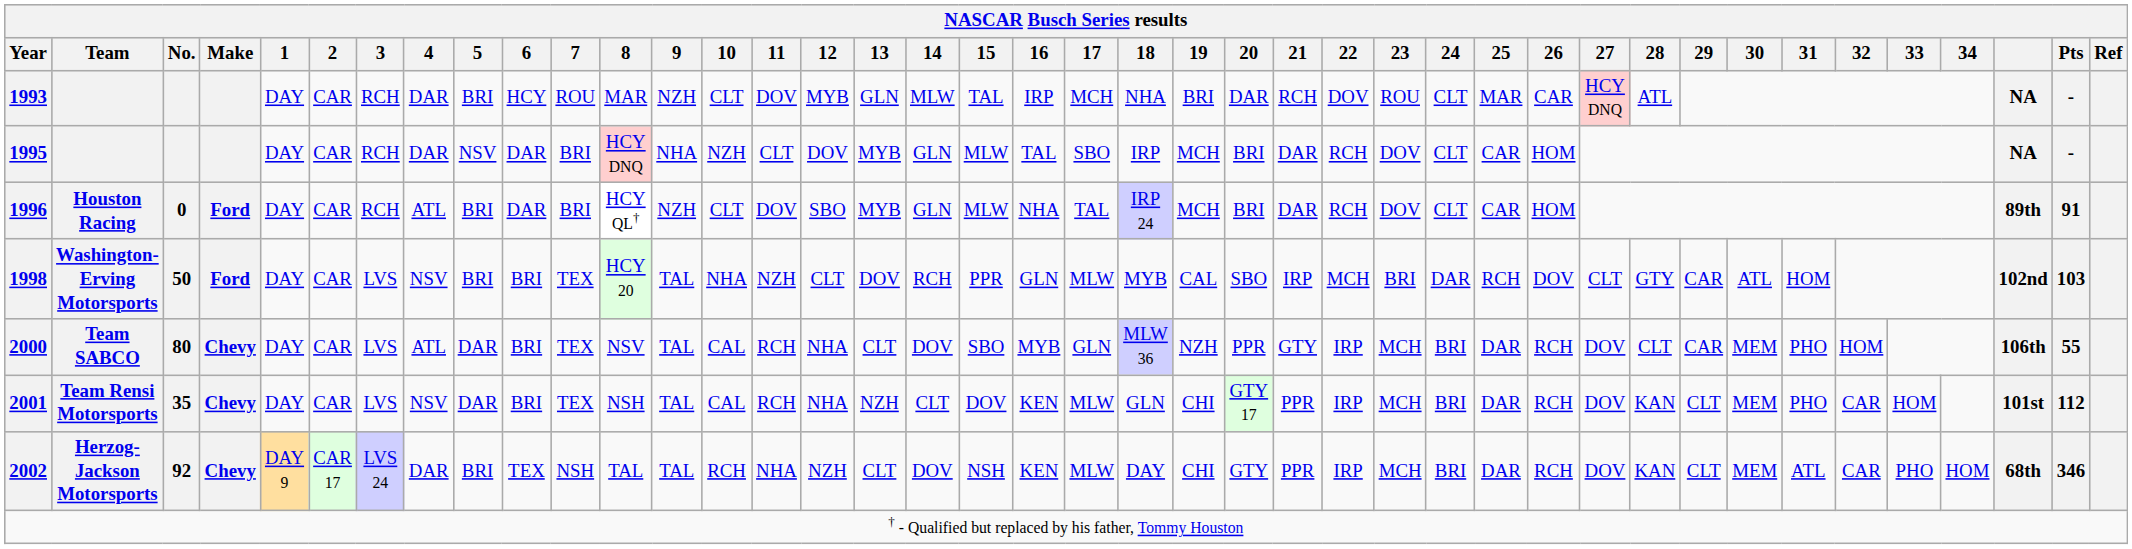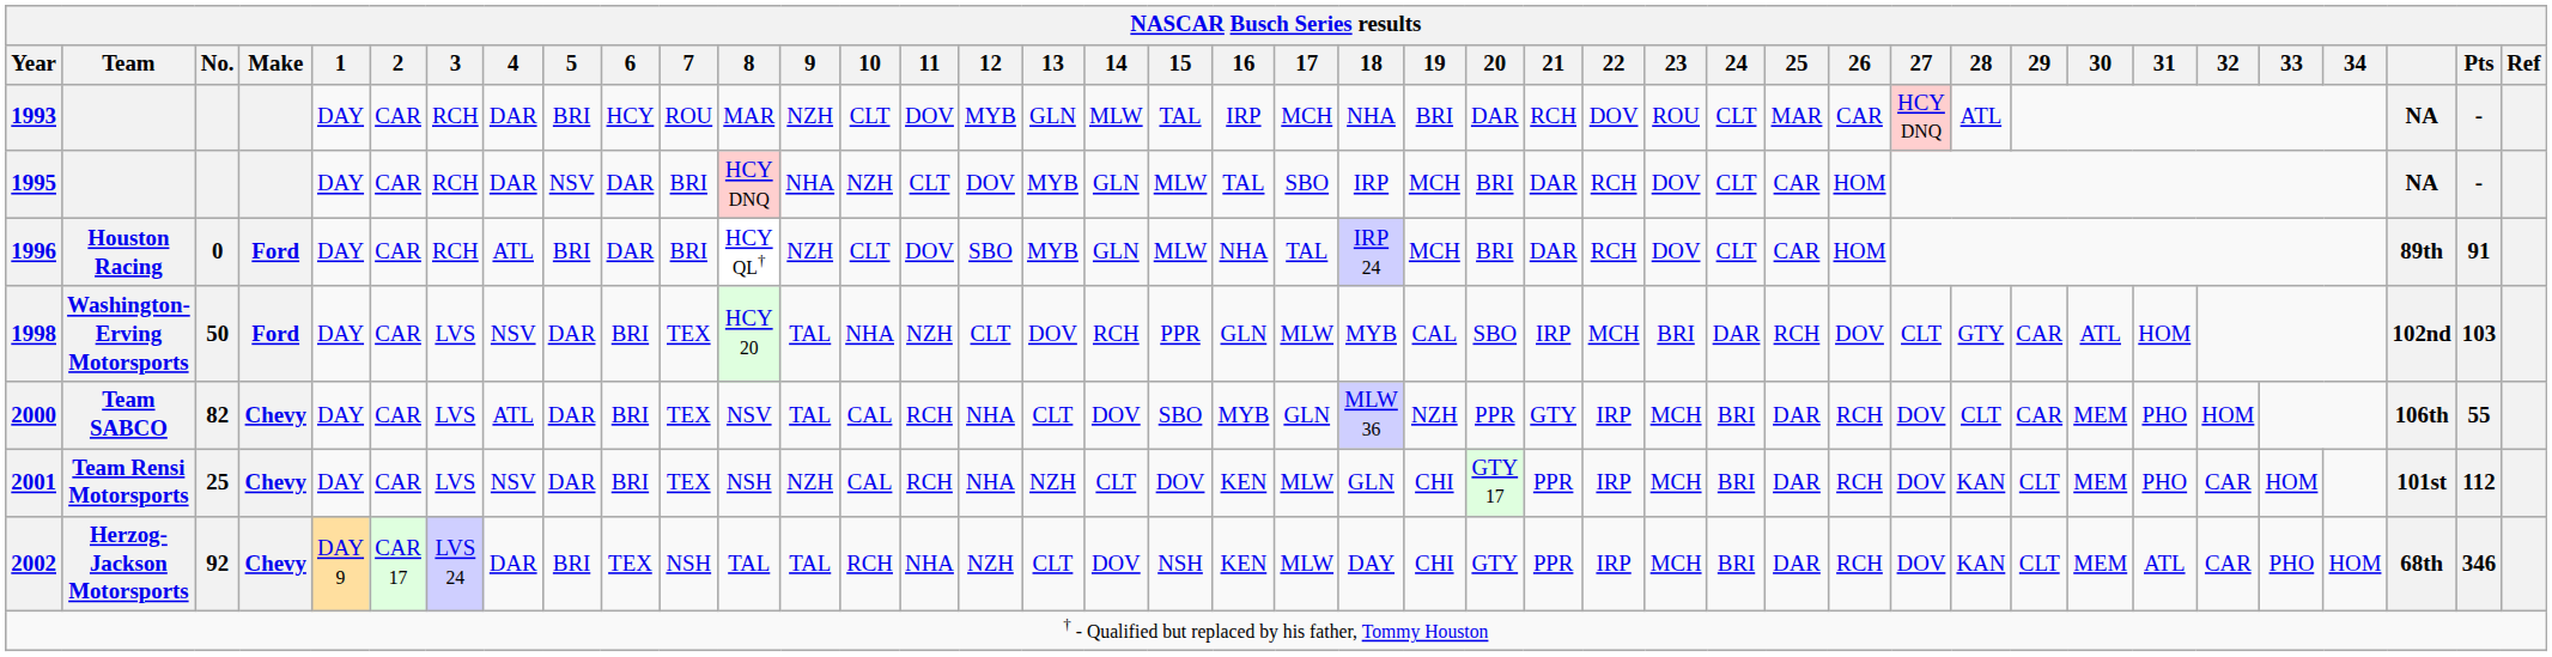 <table class="wikitable" style="text-align:center; font-size:75%">
 <tr>
 <th colspan=42><a href='#'>NASCAR</a> <a href='#'>Busch Series</a> results</th>
 </tr>
 <tr>
 <th>Year</th>
 <th>Team</th>
 <th>No.</th>
 <th>Make</th>
 <th>1</th>
 <th>2</th>
 <th>3</th>
 <th>4</th>
 <th>5</th>
 <th>6</th>
 <th>7</th>
 <th>8</th>
 <th>9</th>
 <th>10</th>
 <th>11</th>
 <th>12</th>
 <th>13</th>
 <th>14</th>
 <th>15</th>
 <th>16</th>
 <th>17</th>
 <th>18</th>
 <th>19</th>
 <th>20</th>
 <th>21</th>
 <th>22</th>
 <th>23</th>
 <th>24</th>
 <th>25</th>
 <th>26</th>
 <th>27</th>
 <th>28</th>
 <th>29</th>
 <th>30</th>
 <th>31</th>
 <th>32</th>
 <th>33</th>
 <th>34</th>
 <th></th>
 <th>Pts</th>
 <th>Ref</th>
 </tr>
 <tr>
 <th><a href='#'>1993</a></th>
 <th></th>
 <th></th>
 <th></th>
 <td><a href='#'>DAY</a></td>
 <td><a href='#'>CAR</a></td>
 <td><a href='#'>RCH</a></td>
 <td><a href='#'>DAR</a></td>
 <td><a href='#'>BRI</a></td>
 <td><a href='#'>HCY</a></td>
 <td><a href='#'>ROU</a></td>
 <td><a href='#'>MAR</a></td>
 <td><a href='#'>NZH</a></td>
 <td><a href='#'>CLT</a></td>
 <td><a href='#'>DOV</a></td>
 <td><a href='#'>MYB</a></td>
 <td><a href='#'>GLN</a></td>
 <td><a href='#'>MLW</a></td>
 <td><a href='#'>TAL</a></td>
 <td><a href='#'>IRP</a></td>
 <td><a href='#'>MCH</a></td>
 <td><a href='#'>NHA</a></td>
 <td><a href='#'>BRI</a></td>
 <td><a href='#'>DAR</a></td>
 <td><a href='#'>RCH</a></td>
 <td><a href='#'>DOV</a></td>
 <td><a href='#'>ROU</a></td>
 <td><a href='#'>CLT</a></td>
 <td><a href='#'>MAR</a></td>
 <td><a href='#'>CAR</a></td>
 <td style="background:#FFCFCF;"><a href='#'>HCY</a><br><small>DNQ</small></td>
 <td><a href='#'>ATL</a></td>
 <td colspan=6></td>
 <th>NA</th>
 <th>-</th>
 <th></th>
 </tr>
 <tr>
 <th><a href='#'>1995</a></th>
 <th></th>
 <th></th>
 <th></th>
 <td><a href='#'>DAY</a></td>
 <td><a href='#'>CAR</a></td>
 <td><a href='#'>RCH</a></td>
 <td><a href='#'>DAR</a></td>
 <td><a href='#'>NSV</a></td>
 <td><a href='#'>DAR</a></td>
 <td><a href='#'>BRI</a></td>
 <td style="background:#FFCFCF;"><a href='#'>HCY</a><br><small>DNQ</small></td>
 <td><a href='#'>NHA</a></td>
 <td><a href='#'>NZH</a></td>
 <td><a href='#'>CLT</a></td>
 <td><a href='#'>DOV</a></td>
 <td><a href='#'>MYB</a></td>
 <td><a href='#'>GLN</a></td>
 <td><a href='#'>MLW</a></td>
 <td><a href='#'>TAL</a></td>
 <td><a href='#'>SBO</a></td>
 <td><a href='#'>IRP</a></td>
 <td><a href='#'>MCH</a></td>
 <td><a href='#'>BRI</a></td>
 <td><a href='#'>DAR</a></td>
 <td><a href='#'>RCH</a></td>
 <td><a href='#'>DOV</a></td>
 <td><a href='#'>CLT</a></td>
 <td><a href='#'>CAR</a></td>
 <td><a href='#'>HOM</a></td>
 <td colspan=8></td>
 <th>NA</th>
 <th>-</th>
 <th></th>
 </tr>
 <tr>
 <th><a href='#'>1996</a></th>
 <th><a href='#'>Houston Racing</a></th>
 <th>0</th>
 <th><a href='#'>Ford</a></th>
 <td><a href='#'>DAY</a></td>
 <td><a href='#'>CAR</a></td>
 <td><a href='#'>RCH</a></td>
 <td><a href='#'>ATL</a></td>
 <td><a href='#'>BRI</a></td>
 <td><a href='#'>DAR</a></td>
 <td><a href='#'>BRI</a></td>
 <td style="background:#FFFFFF;"><a href='#'>HCY</a><br><small>QL<sup>†</sup></small></td>
 <td><a href='#'>NZH</a></td>
 <td><a href='#'>CLT</a></td>
 <td><a href='#'>DOV</a></td>
 <td><a href='#'>SBO</a></td>
 <td><a href='#'>MYB</a></td>
 <td><a href='#'>GLN</a></td>
 <td><a href='#'>MLW</a></td>
 <td><a href='#'>NHA</a></td>
 <td><a href='#'>TAL</a></td>
 <td style="background:#CFCFFF;"><a href='#'>IRP</a><br><small>24</small></td>
 <td><a href='#'>MCH</a></td>
 <td><a href='#'>BRI</a></td>
 <td><a href='#'>DAR</a></td>
 <td><a href='#'>RCH</a></td>
 <td><a href='#'>DOV</a></td>
 <td><a href='#'>CLT</a></td>
 <td><a href='#'>CAR</a></td>
 <td><a href='#'>HOM</a></td>
 <td colspan=8></td>
 <th>89th</th>
 <th>91</th>
 <th></th>
 </tr>
 <tr>
 <th><a href='#'>1998</a></th>
 <th><a href='#'>Washington-Erving Motorsports</a></th>
 <th>50</th>
 <th><a href='#'>Ford</a></th>
 <td><a href='#'>DAY</a></td>
 <td><a href='#'>CAR</a></td>
 <td><a href='#'>LVS</a></td>
 <td><a href='#'>NSV</a></td>
-<td><a href='#'>BRI</a></td>
+<td><a href='#'>DAR</a></td>
 <td><a href='#'>BRI</a></td>
 <td><a href='#'>TEX</a></td>
 <td style="background:#DFFFDF;"><a href='#'>HCY</a><br><small>20</small></td>
 <td><a href='#'>TAL</a></td>
 <td><a href='#'>NHA</a></td>
 <td><a href='#'>NZH</a></td>
 <td><a href='#'>CLT</a></td>
 <td><a href='#'>DOV</a></td>
 <td><a href='#'>RCH</a></td>
 <td><a href='#'>PPR</a></td>
 <td><a href='#'>GLN</a></td>
 <td><a href='#'>MLW</a></td>
 <td><a href='#'>MYB</a></td>
 <td><a href='#'>CAL</a></td>
 <td><a href='#'>SBO</a></td>
 <td><a href='#'>IRP</a></td>
 <td><a href='#'>MCH</a></td>
 <td><a href='#'>BRI</a></td>
 <td><a href='#'>DAR</a></td>
 <td><a href='#'>RCH</a></td>
 <td><a href='#'>DOV</a></td>
 <td><a href='#'>CLT</a></td>
 <td><a href='#'>GTY</a></td>
 <td><a href='#'>CAR</a></td>
 <td><a href='#'>ATL</a></td>
 <td><a href='#'>HOM</a></td>
 <td colspan=3></td>
 <th>102nd</th>
 <th>103</th>
 <th></th>
 </tr>
 <tr>
 <th><a href='#'>2000</a></th>
 <th><a href='#'>Team SABCO</a></th>
-<th>80</th>
+<th>82</th>
 <th><a href='#'>Chevy</a></th>
 <td><a href='#'>DAY</a></td>
 <td><a href='#'>CAR</a></td>
 <td><a href='#'>LVS</a></td>
 <td><a href='#'>ATL</a></td>
 <td><a href='#'>DAR</a></td>
 <td><a href='#'>BRI</a></td>
 <td><a href='#'>TEX</a></td>
 <td><a href='#'>NSV</a></td>
 <td><a href='#'>TAL</a></td>
 <td><a href='#'>CAL</a></td>
 <td><a href='#'>RCH</a></td>
 <td><a href='#'>NHA</a></td>
 <td><a href='#'>CLT</a></td>
 <td><a href='#'>DOV</a></td>
 <td><a href='#'>SBO</a></td>
 <td><a href='#'>MYB</a></td>
 <td><a href='#'>GLN</a></td>
 <td style="background:#CFCFFF;"><a href='#'>MLW</a><br><small>36</small></td>
 <td><a href='#'>NZH</a></td>
 <td><a href='#'>PPR</a></td>
 <td><a href='#'>GTY</a></td>
 <td><a href='#'>IRP</a></td>
 <td><a href='#'>MCH</a></td>
 <td><a href='#'>BRI</a></td>
 <td><a href='#'>DAR</a></td>
 <td><a href='#'>RCH</a></td>
 <td><a href='#'>DOV</a></td>
 <td><a href='#'>CLT</a></td>
 <td><a href='#'>CAR</a></td>
 <td><a href='#'>MEM</a></td>
 <td><a href='#'>PHO</a></td>
 <td><a href='#'>HOM</a></td>
 <td colspan=2></td>
 <th>106th</th>
 <th>55</th>
 <th></th>
 </tr>
 <tr>
 <th><a href='#'>2001</a></th>
 <th><a href='#'>Team Rensi Motorsports</a></th>
-<th>35</th>
+<th>25</th>
 <th><a href='#'>Chevy</a></th>
 <td><a href='#'>DAY</a></td>
 <td><a href='#'>CAR</a></td>
 <td><a href='#'>LVS</a></td>
 <td><a href='#'>NSV</a></td>
 <td><a href='#'>DAR</a></td>
 <td><a href='#'>BRI</a></td>
 <td><a href='#'>TEX</a></td>
 <td><a href='#'>NSH</a></td>
-<td><a href='#'>TAL</a></td>
+<td><a href='#'>NZH</a></td>
 <td><a href='#'>CAL</a></td>
 <td><a href='#'>RCH</a></td>
 <td><a href='#'>NHA</a></td>
 <td><a href='#'>NZH</a></td>
 <td><a href='#'>CLT</a></td>
 <td><a href='#'>DOV</a></td>
 <td><a href='#'>KEN</a></td>
 <td><a href='#'>MLW</a></td>
 <td><a href='#'>GLN</a></td>
 <td><a href='#'>CHI</a></td>
 <td style="background:#DFFFDF;"><a href='#'>GTY</a><br><small>17</small></td>
 <td><a href='#'>PPR</a></td>
 <td><a href='#'>IRP</a></td>
 <td><a href='#'>MCH</a></td>
 <td><a href='#'>BRI</a></td>
 <td><a href='#'>DAR</a></td>
 <td><a href='#'>RCH</a></td>
 <td><a href='#'>DOV</a></td>
 <td><a href='#'>KAN</a></td>
 <td><a href='#'>CLT</a></td>
 <td><a href='#'>MEM</a></td>
 <td><a href='#'>PHO</a></td>
 <td><a href='#'>CAR</a></td>
 <td><a href='#'>HOM</a></td>
 <td></td>
 <th>101st</th>
 <th>112</th>
 <th></th>
 </tr>
 <tr>
 <th><a href='#'>2002</a></th>
 <th><a href='#'>Herzog-Jackson Motorsports</a></th>
 <th>92</th>
 <th><a href='#'>Chevy</a></th>
 <td style="background:#FFDF9F;"><a href='#'>DAY</a><br><small>9</small></td>
 <td style="background:#DFFFDF;"><a href='#'>CAR</a><br><small>17</small></td>
 <td style="background:#CFCFFF;"><a href='#'>LVS</a><br><small>24</small></td>
 <td><a href='#'>DAR</a></td>
 <td><a href='#'>BRI</a></td>
 <td><a href='#'>TEX</a></td>
 <td><a href='#'>NSH</a></td>
 <td><a href='#'>TAL</a></td>
 <td><a href='#'>TAL</a></td>
 <td><a href='#'>RCH</a></td>
 <td><a href='#'>NHA</a></td>
 <td><a href='#'>NZH</a></td>
 <td><a href='#'>CLT</a></td>
 <td><a href='#'>DOV</a></td>
 <td><a href='#'>NSH</a></td>
 <td><a href='#'>KEN</a></td>
 <td><a href='#'>MLW</a></td>
 <td><a href='#'>DAY</a></td>
 <td><a href='#'>CHI</a></td>
 <td><a href='#'>GTY</a></td>
 <td><a href='#'>PPR</a></td>
 <td><a href='#'>IRP</a></td>
 <td><a href='#'>MCH</a></td>
 <td><a href='#'>BRI</a></td>
 <td><a href='#'>DAR</a></td>
 <td><a href='#'>RCH</a></td>
 <td><a href='#'>DOV</a></td>
 <td><a href='#'>KAN</a></td>
 <td><a href='#'>CLT</a></td>
 <td><a href='#'>MEM</a></td>
 <td><a href='#'>ATL</a></td>
 <td><a href='#'>CAR</a></td>
 <td><a href='#'>PHO</a></td>
 <td><a href='#'>HOM</a></td>
 <th>68th</th>
 <th>346</th>
 <th></th>
 </tr>
 <tr>
 <td colspan=41><small><sup>†</sup> - Qualified but replaced by his father, <a href='#'>Tommy Houston</a></small></td>
 </tr>
 </table>
